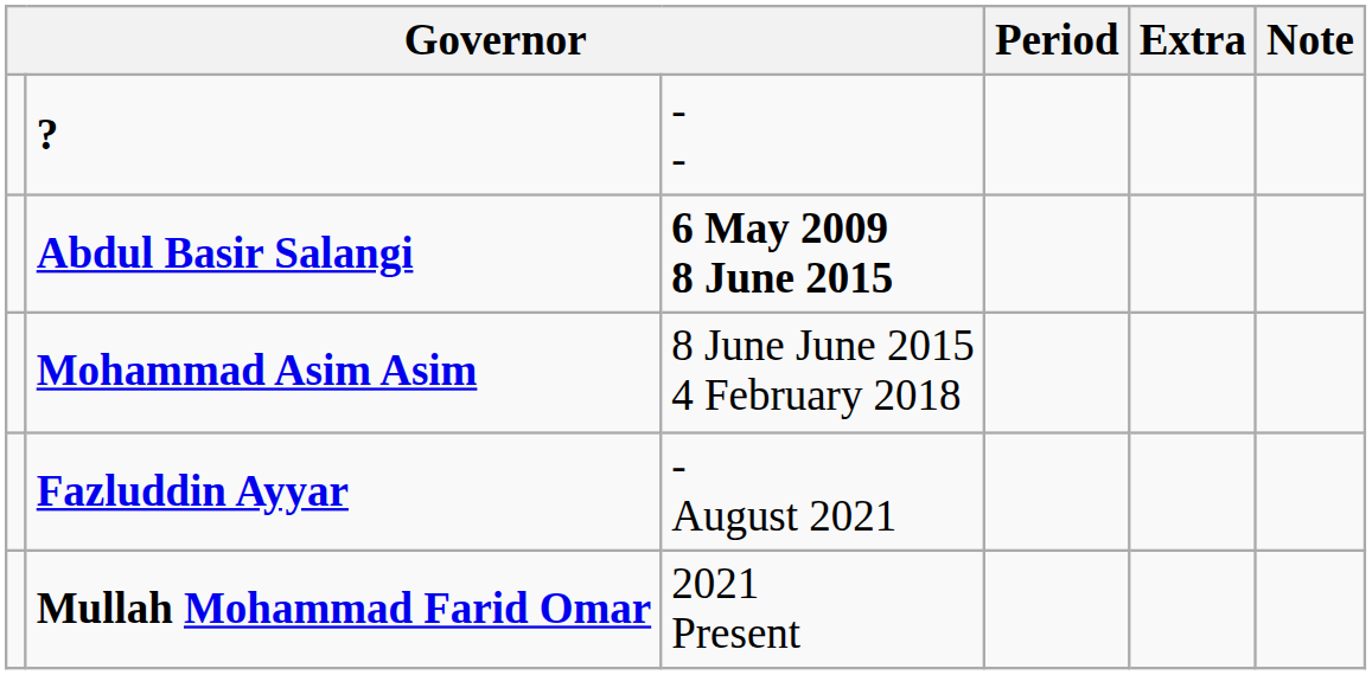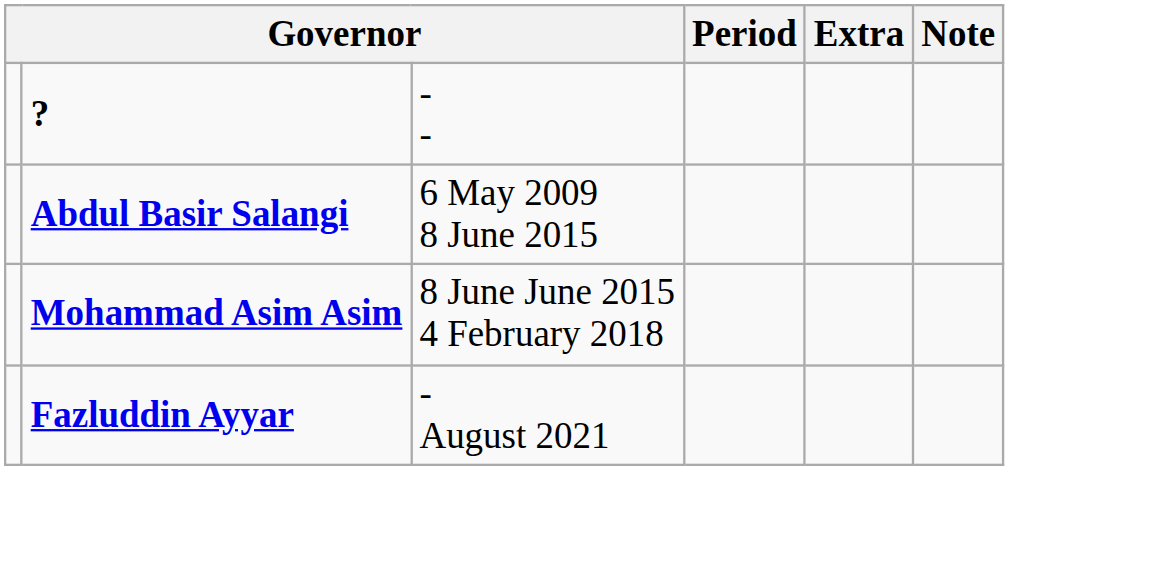 <table class="wikitable">
 <tr>
 <th colspan="3">Governor</th>
 <th>Period</th>
 <th>Extra</th>
 <th>Note</th>
 </tr>
 <tr>
 <td></td>
 <td><strong>?</strong></td>
 <td>- <br> -</td>
 <td></td>
 <td></td>
 <td></td>
 </tr>
 <tr>
 <td></td>
 <td><strong><a href='#'>Abdul Basir Salangi</a></strong></td>
-<td><strong>6 May 2009 <br> 8 June 2015</strong></td>
+<td>6 May 2009 <br> 8 June 2015</td>
 <td></td>
 <td></td>
 <td></td>
 </tr>
 <tr>
 <td></td>
 <td><strong><a href='#'>Mohammad Asim Asim</a></strong></td>
 <td>8 June June 2015 <br> 4 February 2018</td>
 <td></td>
 <td></td>
 <td></td>
 </tr>
 <tr>
 <td></td>
 <td><strong><a href='#'>Fazluddin Ayyar</a></strong></td>
 <td>- <br> August 2021</td>
 <td></td>
 <td></td>
 <td></td>
 </tr>
-<tr>
-<td></td>
-<td><strong>Mullah <a href='#'>Mohammad Farid Omar</a></strong></td>
-<td>2021 <br> Present</td>
-<td></td>
-<td></td>
-<td></td>
-</tr>
 </table>
